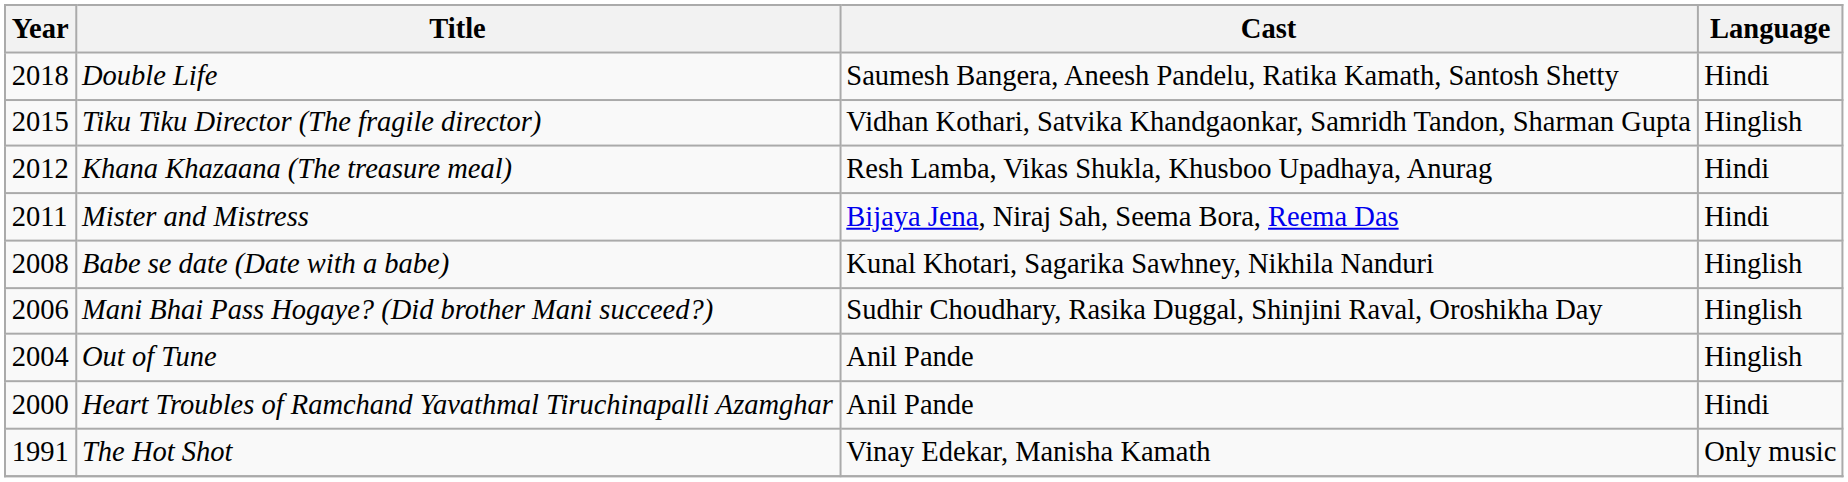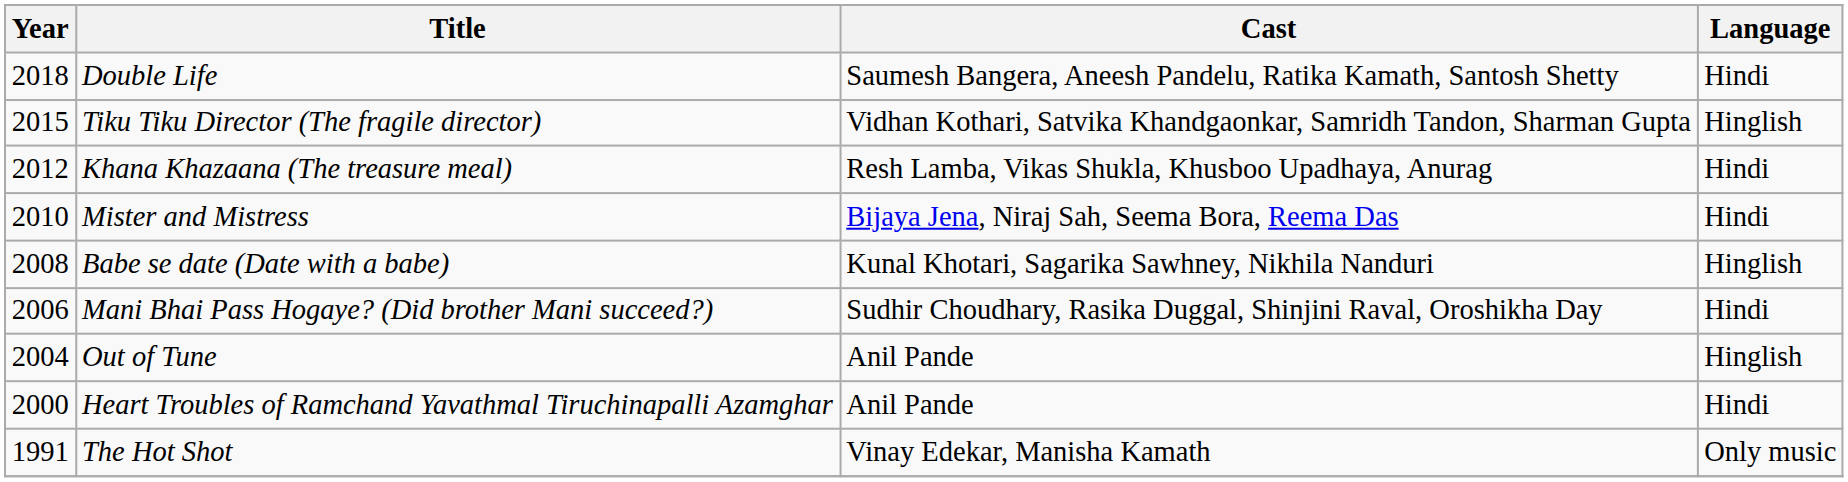 <table class="wikitable" style="font-size: 90%;">
 <tr>
 <th>Year</th>
 <th>Title</th>
 <th>Cast</th>
 <th>Language</th>
 </tr>
 <tr>
 <td>2018</td>
 <td><em>Double Life</em></td>
 <td>Saumesh Bangera, Aneesh Pandelu, Ratika Kamath, Santosh Shetty</td>
 <td>Hindi</td>
 </tr>
 <tr>
 <td>2015</td>
 <td><em>Tiku Tiku Director (The fragile director)</em></td>
 <td>Vidhan Kothari, Satvika Khandgaonkar, Samridh Tandon, Sharman Gupta</td>
 <td>Hinglish</td>
 </tr>
 <tr>
 <td>2012</td>
 <td><em>Khana Khazaana (The treasure meal)</em></td>
 <td>Resh Lamba, Vikas Shukla, Khusboo Upadhaya, Anurag</td>
 <td>Hindi</td>
 </tr>
 <tr>
-<td>2011</td>
+<td>2010</td>
 <td><em>Mister and Mistress</em></td>
 <td><a href='#'>Bijaya Jena</a>, Niraj Sah, Seema Bora, <a href='#'>Reema Das</a></td>
 <td>Hindi</td>
 </tr>
 <tr>
 <td>2008</td>
 <td><em>Babe se date (Date with a babe)</em></td>
 <td>Kunal Khotari, Sagarika Sawhney, Nikhila Nanduri</td>
 <td>Hinglish</td>
 </tr>
 <tr>
 <td>2006</td>
 <td><em>Mani Bhai Pass Hogaye? (Did brother Mani succeed?)</em></td>
 <td>Sudhir Choudhary, Rasika Duggal, Shinjini Raval, Oroshikha Day</td>
-<td>Hinglish</td>
+<td>Hindi</td>
 </tr>
 <tr>
 <td>2004</td>
 <td><em>Out of Tune</em></td>
 <td>Anil Pande</td>
 <td>Hinglish</td>
 </tr>
 <tr>
 <td>2000</td>
 <td><em>Heart Troubles of Ramchand Yavathmal Tiruchinapalli Azamghar</em></td>
 <td>Anil Pande</td>
 <td>Hindi</td>
 </tr>
 <tr>
 <td>1991</td>
 <td><em>The Hot Shot</em></td>
 <td>Vinay Edekar, Manisha Kamath</td>
 <td>Only music</td>
 </tr>
 <tr>
 </tr>
 </table>
